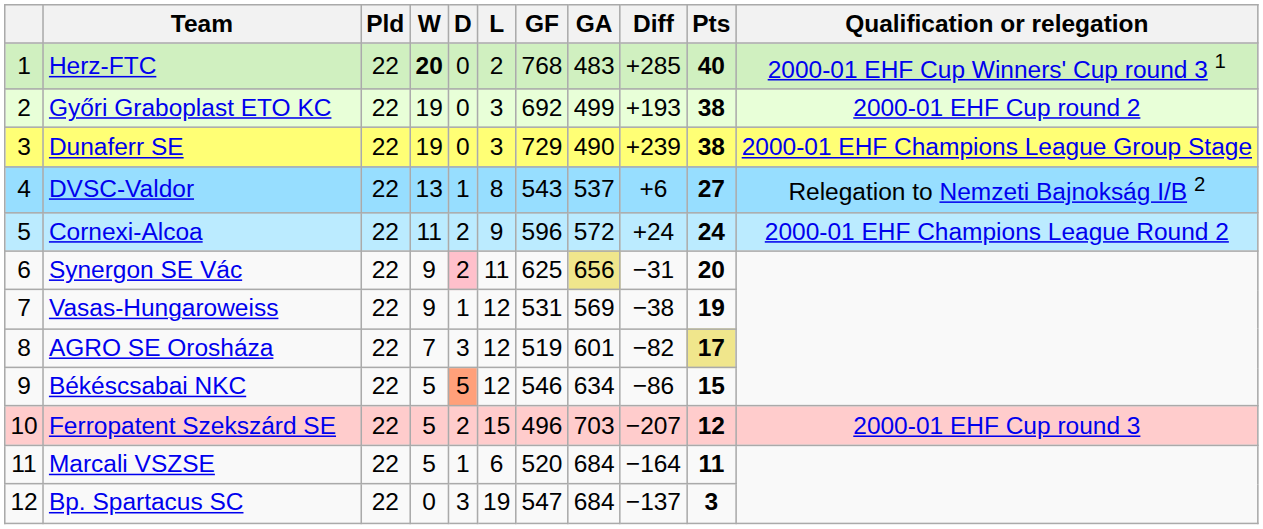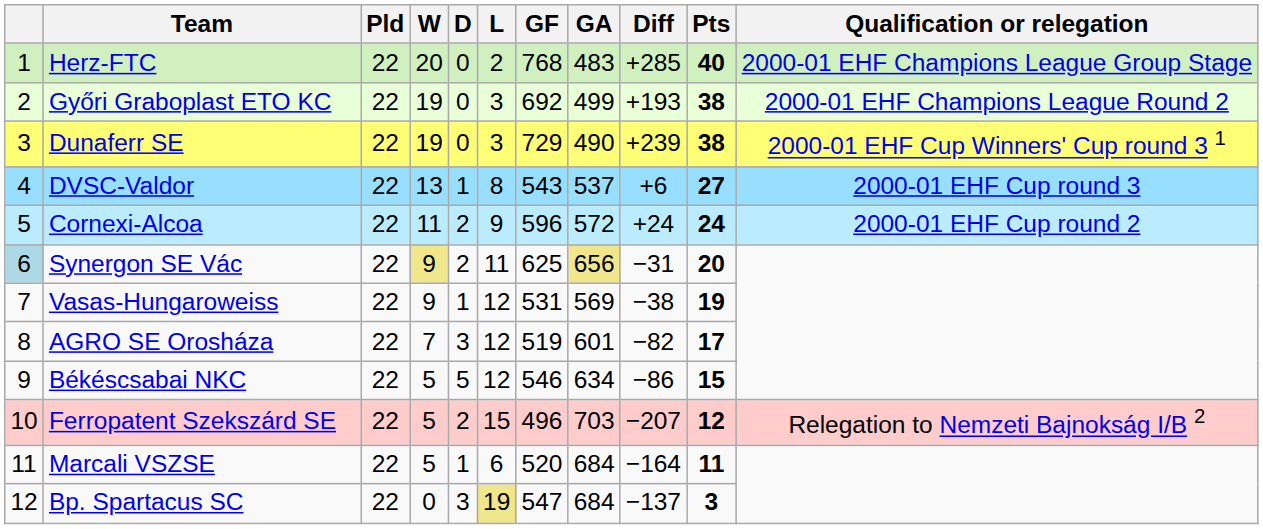 <table class="wikitable sortable" style="text-align:center">
 <tr>
 <th></th>
 <th width="200">Team</th>
 <th>Pld</th>
 <th>W</th>
 <th>D</th>
 <th>L</th>
 <th>GF</th>
 <th>GA</th>
 <th>Diff</th>
 <th>Pts</th>
 <th>Qualification or relegation</th>
 </tr>
 <tr style="background: #D0F0C0;">
 <td>1</td>
 <td align=left> <a href='#'>Herz-FTC</a></td>
 <td>22</td>
-<td><strong>20</strong></td>
+<td>20</td>
 <td>0</td>
 <td>2</td>
 <td>768</td>
 <td>483</td>
 <td>+285</td>
 <td><strong>40</strong></td>
-<td><a href='#'>2000-01 EHF Cup Winners' Cup round 3</a> <sup>1</sup></td>
+<td><a href='#'>2000-01 EHF Champions League Group Stage</a></td>
 </tr>
 <tr style="background: #E8FFD8;">
 <td>2</td>
 <td align=left> <a href='#'>Győri Graboplast ETO KC</a></td>
 <td>22</td>
 <td>19</td>
 <td>0</td>
 <td>3</td>
 <td>692</td>
 <td>499</td>
 <td>+193</td>
 <td><strong>38</strong></td>
-<td><a href='#'>2000-01 EHF Cup round 2</a></td>
+<td><a href='#'>2000-01 EHF Champions League Round 2</a></td>
 </tr>
 <tr style="background: #FFFF75;">
 <td>3</td>
 <td align=left> <a href='#'>Dunaferr SE</a></td>
 <td>22</td>
 <td>19</td>
 <td>0</td>
 <td>3</td>
 <td>729</td>
 <td>490</td>
 <td>+239</td>
 <td><strong>38</strong></td>
-<td><a href='#'>2000-01 EHF Champions League Group Stage</a></td>
+<td><a href='#'>2000-01 EHF Cup Winners' Cup round 3</a> <sup>1</sup></td>
 </tr>
 <tr style="background: #97DEFF;">
 <td>4</td>
 <td align=left> <a href='#'>DVSC-Valdor</a></td>
 <td>22</td>
 <td>13</td>
 <td>1</td>
 <td>8</td>
 <td>543</td>
 <td>537</td>
 <td>+6</td>
 <td><strong>27</strong></td>
-<td>Relegation to <a href='#'>Nemzeti Bajnokság I/B</a> <sup>2</sup></td>
+<td><a href='#'>2000-01 EHF Cup round 3</a></td>
 </tr>
 <tr style="background: #BBEBFF;">
 <td>5</td>
 <td align=left> <a href='#'>Cornexi-Alcoa</a></td>
 <td>22</td>
 <td>11</td>
 <td>2</td>
 <td>9</td>
 <td>596</td>
 <td>572</td>
 <td>+24</td>
 <td><strong>24</strong></td>
-<td><a href='#'>2000-01 EHF Champions League Round 2</a></td>
+<td><a href='#'>2000-01 EHF Cup round 2</a></td>
 </tr>
 <tr>
-<td>6</td>
+<td style="background: lightblue;">6</td>
 <td align=left> <a href='#'>Synergon SE Vác</a></td>
 <td>22</td>
-<td>9</td>
-<td style="background: pink;">2</td>
+<td style="background: khaki;">9</td>
+<td>2</td>
 <td>11</td>
 <td>625</td>
 <td style="background: khaki;">656</td>
 <td>−31</td>
 <td><strong>20</strong></td>
 </tr>
 <tr>
 <td>7</td>
 <td align=left> <a href='#'>Vasas-Hungaroweiss</a></td>
 <td>22</td>
 <td>9</td>
 <td>1</td>
 <td>12</td>
 <td>531</td>
 <td>569</td>
 <td>−38</td>
 <td><strong>19</strong></td>
 </tr>
 <tr>
 <td>8</td>
 <td align=left> <a href='#'>AGRO SE Orosháza</a></td>
 <td>22</td>
 <td>7</td>
 <td>3</td>
 <td>12</td>
 <td>519</td>
 <td>601</td>
 <td>−82</td>
-<td style="background: khaki;"><strong>17</strong></td>
+<td><strong>17</strong></td>
 </tr>
 <tr>
 <td>9</td>
 <td align=left> <a href='#'>Békéscsabai NKC</a></td>
 <td>22</td>
 <td>5</td>
-<td style="background: lightsalmon;">5</td>
+<td>5</td>
 <td>12</td>
 <td>546</td>
 <td>634</td>
 <td>−86</td>
 <td><strong>15</strong></td>
 </tr>
 <tr style="background: #FFCCCC;">
 <td>10</td>
 <td align=left> <a href='#'>Ferropatent Szekszárd SE</a></td>
 <td>22</td>
 <td>5</td>
 <td>2</td>
 <td>15</td>
 <td>496</td>
 <td>703</td>
 <td>−207</td>
 <td><strong>12</strong></td>
-<td><a href='#'>2000-01 EHF Cup round 3</a></td>
+<td>Relegation to <a href='#'>Nemzeti Bajnokság I/B</a> <sup>2</sup></td>
 </tr>
 <tr>
 <td>11</td>
 <td align=left><a href='#'>Marcali VSZSE</a></td>
 <td>22</td>
 <td>5</td>
 <td>1</td>
 <td>6</td>
 <td>520</td>
 <td>684</td>
 <td>−164</td>
 <td><strong>11</strong></td>
 </tr>
 <tr>
 <td>12</td>
 <td align=left> <a href='#'>Bp. Spartacus SC</a></td>
 <td>22</td>
 <td>0</td>
 <td>3</td>
-<td>19</td>
+<td style="background: khaki;">19</td>
 <td>547</td>
 <td>684</td>
 <td>−137</td>
 <td><strong>3</strong></td>
 </tr>
 </table>
